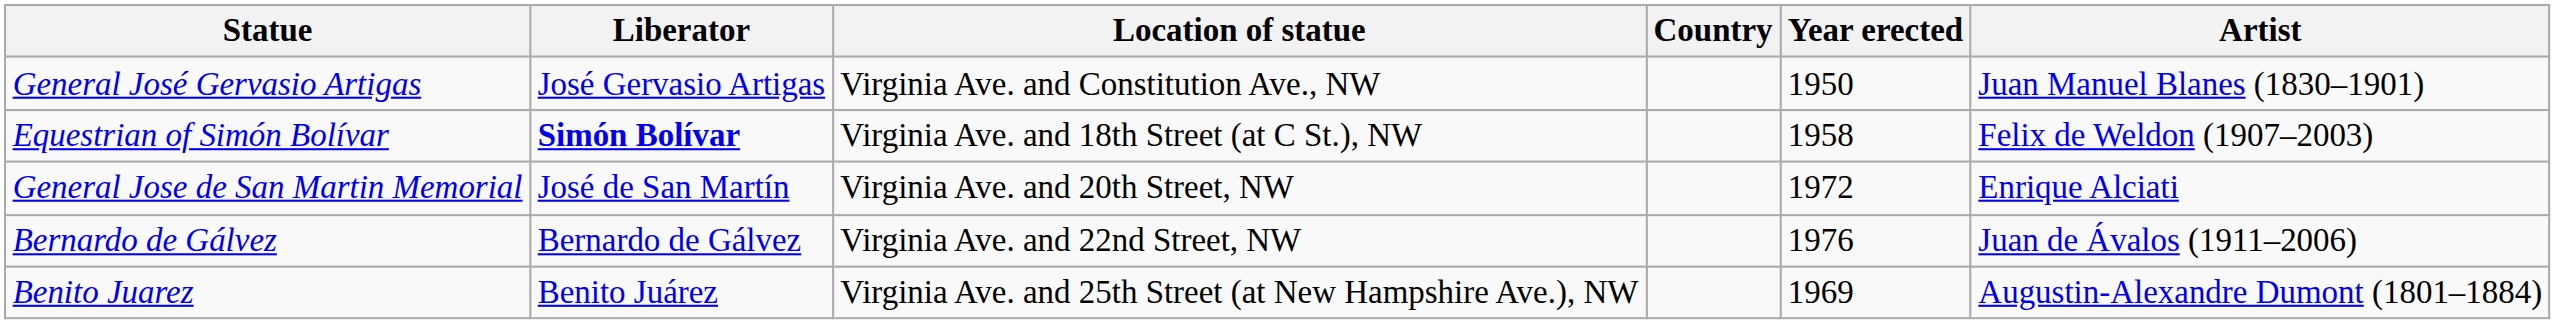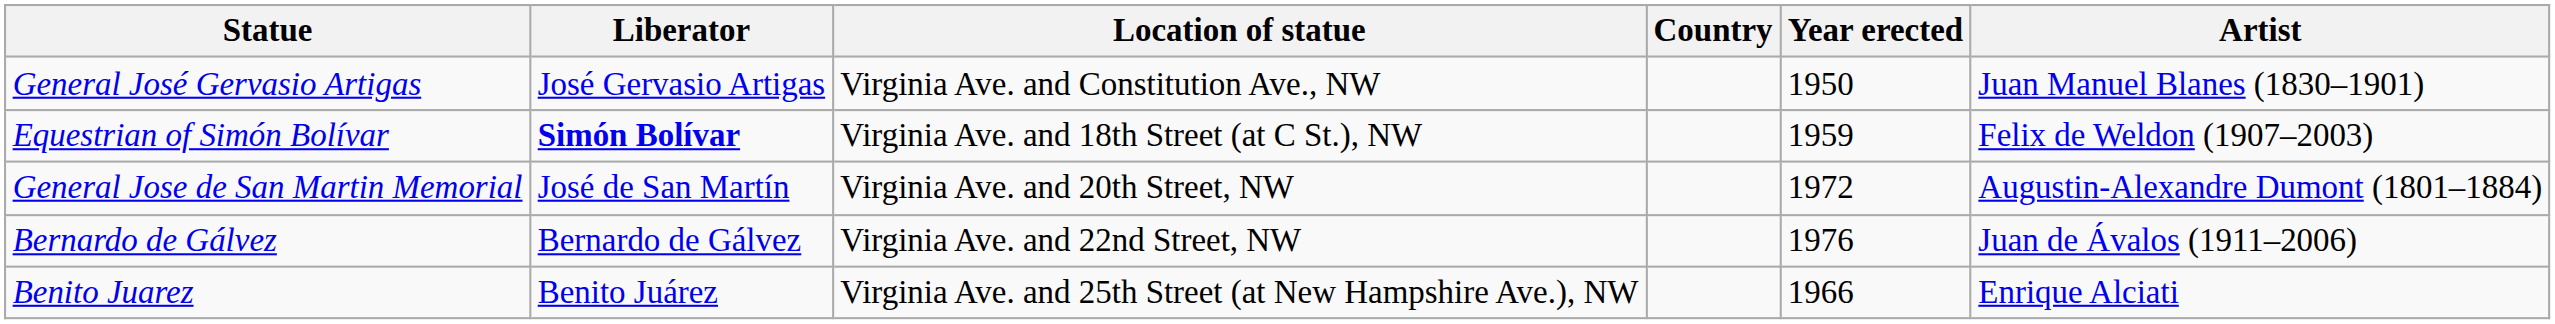 <table class="wikitable">
 <tr>
 <th>Statue</th>
 <th>Liberator</th>
 <th>Location of statue</th>
 <th>Country</th>
 <th>Year erected</th>
 <th>Artist</th>
 </tr>
 <tr>
 <td><em><a href='#'>General José Gervasio Artigas</a></em></td>
 <td><a href='#'>José Gervasio Artigas</a></td>
 <td>Virginia Ave. and Constitution Ave., NW</td>
 <td></td>
 <td>1950</td>
 <td><a href='#'>Juan Manuel Blanes</a> (1830–1901)</td>
 </tr>
 <tr>
 <td><em><a href='#'>Equestrian of Simón Bolívar</a></em></td>
 <td><strong><a href='#'>Simón Bolívar</a></strong></td>
 <td>Virginia Ave. and 18th Street (at C St.), NW</td>
 <td></td>
-<td>1958</td>
+<td>1959</td>
 <td><a href='#'>Felix de Weldon</a> (1907–2003)</td>
 </tr>
 <tr>
 <td><em><a href='#'>General Jose de San Martin Memorial</a></em></td>
 <td><a href='#'>José de San Martín</a></td>
 <td>Virginia Ave. and 20th Street, NW</td>
 <td></td>
 <td>1972</td>
-<td><a href='#'>Enrique Alciati</a></td>
+<td><a href='#'>Augustin-Alexandre Dumont</a> (1801–1884)</td>
 </tr>
 <tr>
 <td><em><a href='#'>Bernardo de Gálvez</a></em></td>
 <td><a href='#'>Bernardo de Gálvez</a></td>
 <td>Virginia Ave. and 22nd Street, NW</td>
 <td></td>
 <td>1976</td>
 <td><a href='#'>Juan de Ávalos</a> (1911–2006)</td>
 </tr>
 <tr>
 <td><em><a href='#'>Benito Juarez</a></em></td>
 <td><a href='#'>Benito Juárez</a></td>
 <td>Virginia Ave. and 25th Street (at New Hampshire Ave.), NW</td>
 <td></td>
-<td>1969</td>
-<td><a href='#'>Augustin-Alexandre Dumont</a> (1801–1884)</td>
+<td>1966</td>
+<td><a href='#'>Enrique Alciati</a></td>
 </tr>
 </table>
